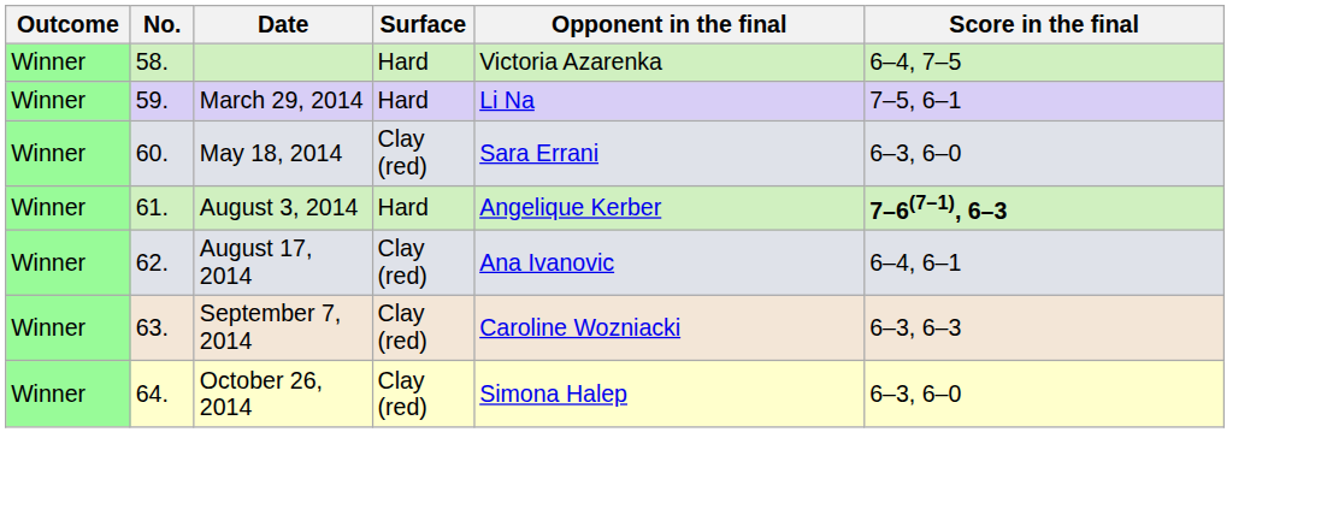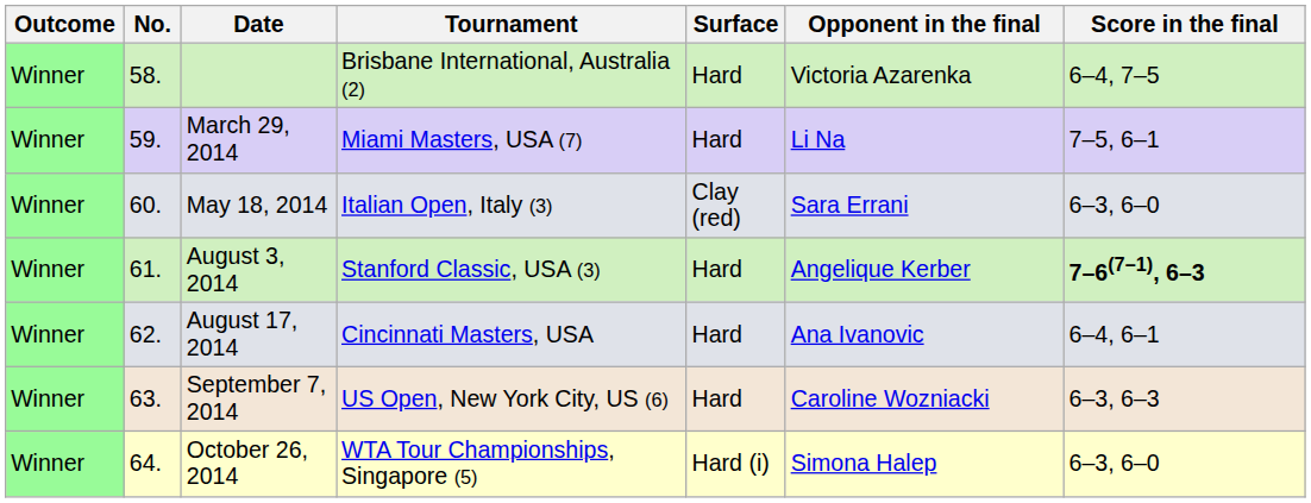 <table class="sortable wikitable" style=font-size:97%>
 <tr>
 <th width=75>Outcome</th>
 <th width=35>No.</th>
 <th width=110>Date</th>
+<th width=305>Tournament</th>
 <th width=60>Surface</th>
 <th width=250>Opponent in the final</th>
 <th width=230>Score in the final</th>
 </tr>
 <tr bgcolor=#d0f0c0>
 <td bgcolor=98FB98>Winner</td>
 <td>58.</td>
 <td></td>
+<td>Brisbane International, Australia <small>(2)</small></td>
 <td>Hard</td>
 <td> Victoria Azarenka</td>
 <td>6–4, 7–5</td>
 </tr>
 <tr bgcolor=D8CEF6>
 <td bgcolor=98fb98>Winner</td>
 <td>59.</td>
 <td>March 29, 2014</td>
+<td><a href='#'>Miami Masters</a>, USA <small>(7)</small></td>
 <td>Hard</td>
 <td> <a href='#'>Li Na</a></td>
 <td>7–5, 6–1</td>
 </tr>
 <tr bgcolor= dfe2e9>
 <td bgcolor=98fb98>Winner</td>
 <td>60.</td>
 <td>May 18, 2014</td>
+<td><a href='#'>Italian Open</a>, Italy <small>(3)</small></td>
 <td>Clay (red)</td>
 <td> <a href='#'>Sara Errani</a></td>
 <td>6–3, 6–0</td>
 </tr>
 <tr bgcolor=#d0f0c0>
 <td bgcolor=98FB98>Winner</td>
 <td>61.</td>
 <td>August 3, 2014</td>
+<td><a href='#'>Stanford Classic</a>, USA <small>(3)</small></td>
 <td>Hard</td>
 <td> <a href='#'>Angelique Kerber</a></td>
 <td><strong>7–6<sup>(7–1)</sup>, 6–3</strong></td>
 </tr>
 <tr bgcolor=#dfe2e9>
 <td bgcolor=98FB98>Winner</td>
 <td>62.</td>
 <td>August 17, 2014</td>
-<td>Clay (red)</td>
+<td><a href='#'>Cincinnati Masters</a>, USA</td>
+<td>Hard</td>
 <td> <a href='#'>Ana Ivanovic</a></td>
 <td>6–4, 6–1</td>
 </tr>
 <tr bgcolor=#F3E6D7>
 <td bgcolor=98FB98>Winner</td>
 <td>63.</td>
 <td>September 7, 2014</td>
-<td>Clay (red)</td>
+<td><a href='#'>US Open</a>, New York City, US <small>(6)</small></td>
+<td>Hard</td>
 <td> <a href='#'>Caroline Wozniacki</a></td>
 <td>6–3, 6–3</td>
 </tr>
 <tr bgcolor=FFFFCC>
 <td bgcolor=98FB98>Winner</td>
 <td>64.</td>
 <td>October 26, 2014</td>
-<td>Clay (red)</td>
+<td><a href='#'>WTA Tour Championships</a>, Singapore <small>(5)</small></td>
+<td>Hard (i)</td>
 <td> <a href='#'>Simona Halep</a></td>
 <td>6–3, 6–0</td>
 </tr>
 </table>
